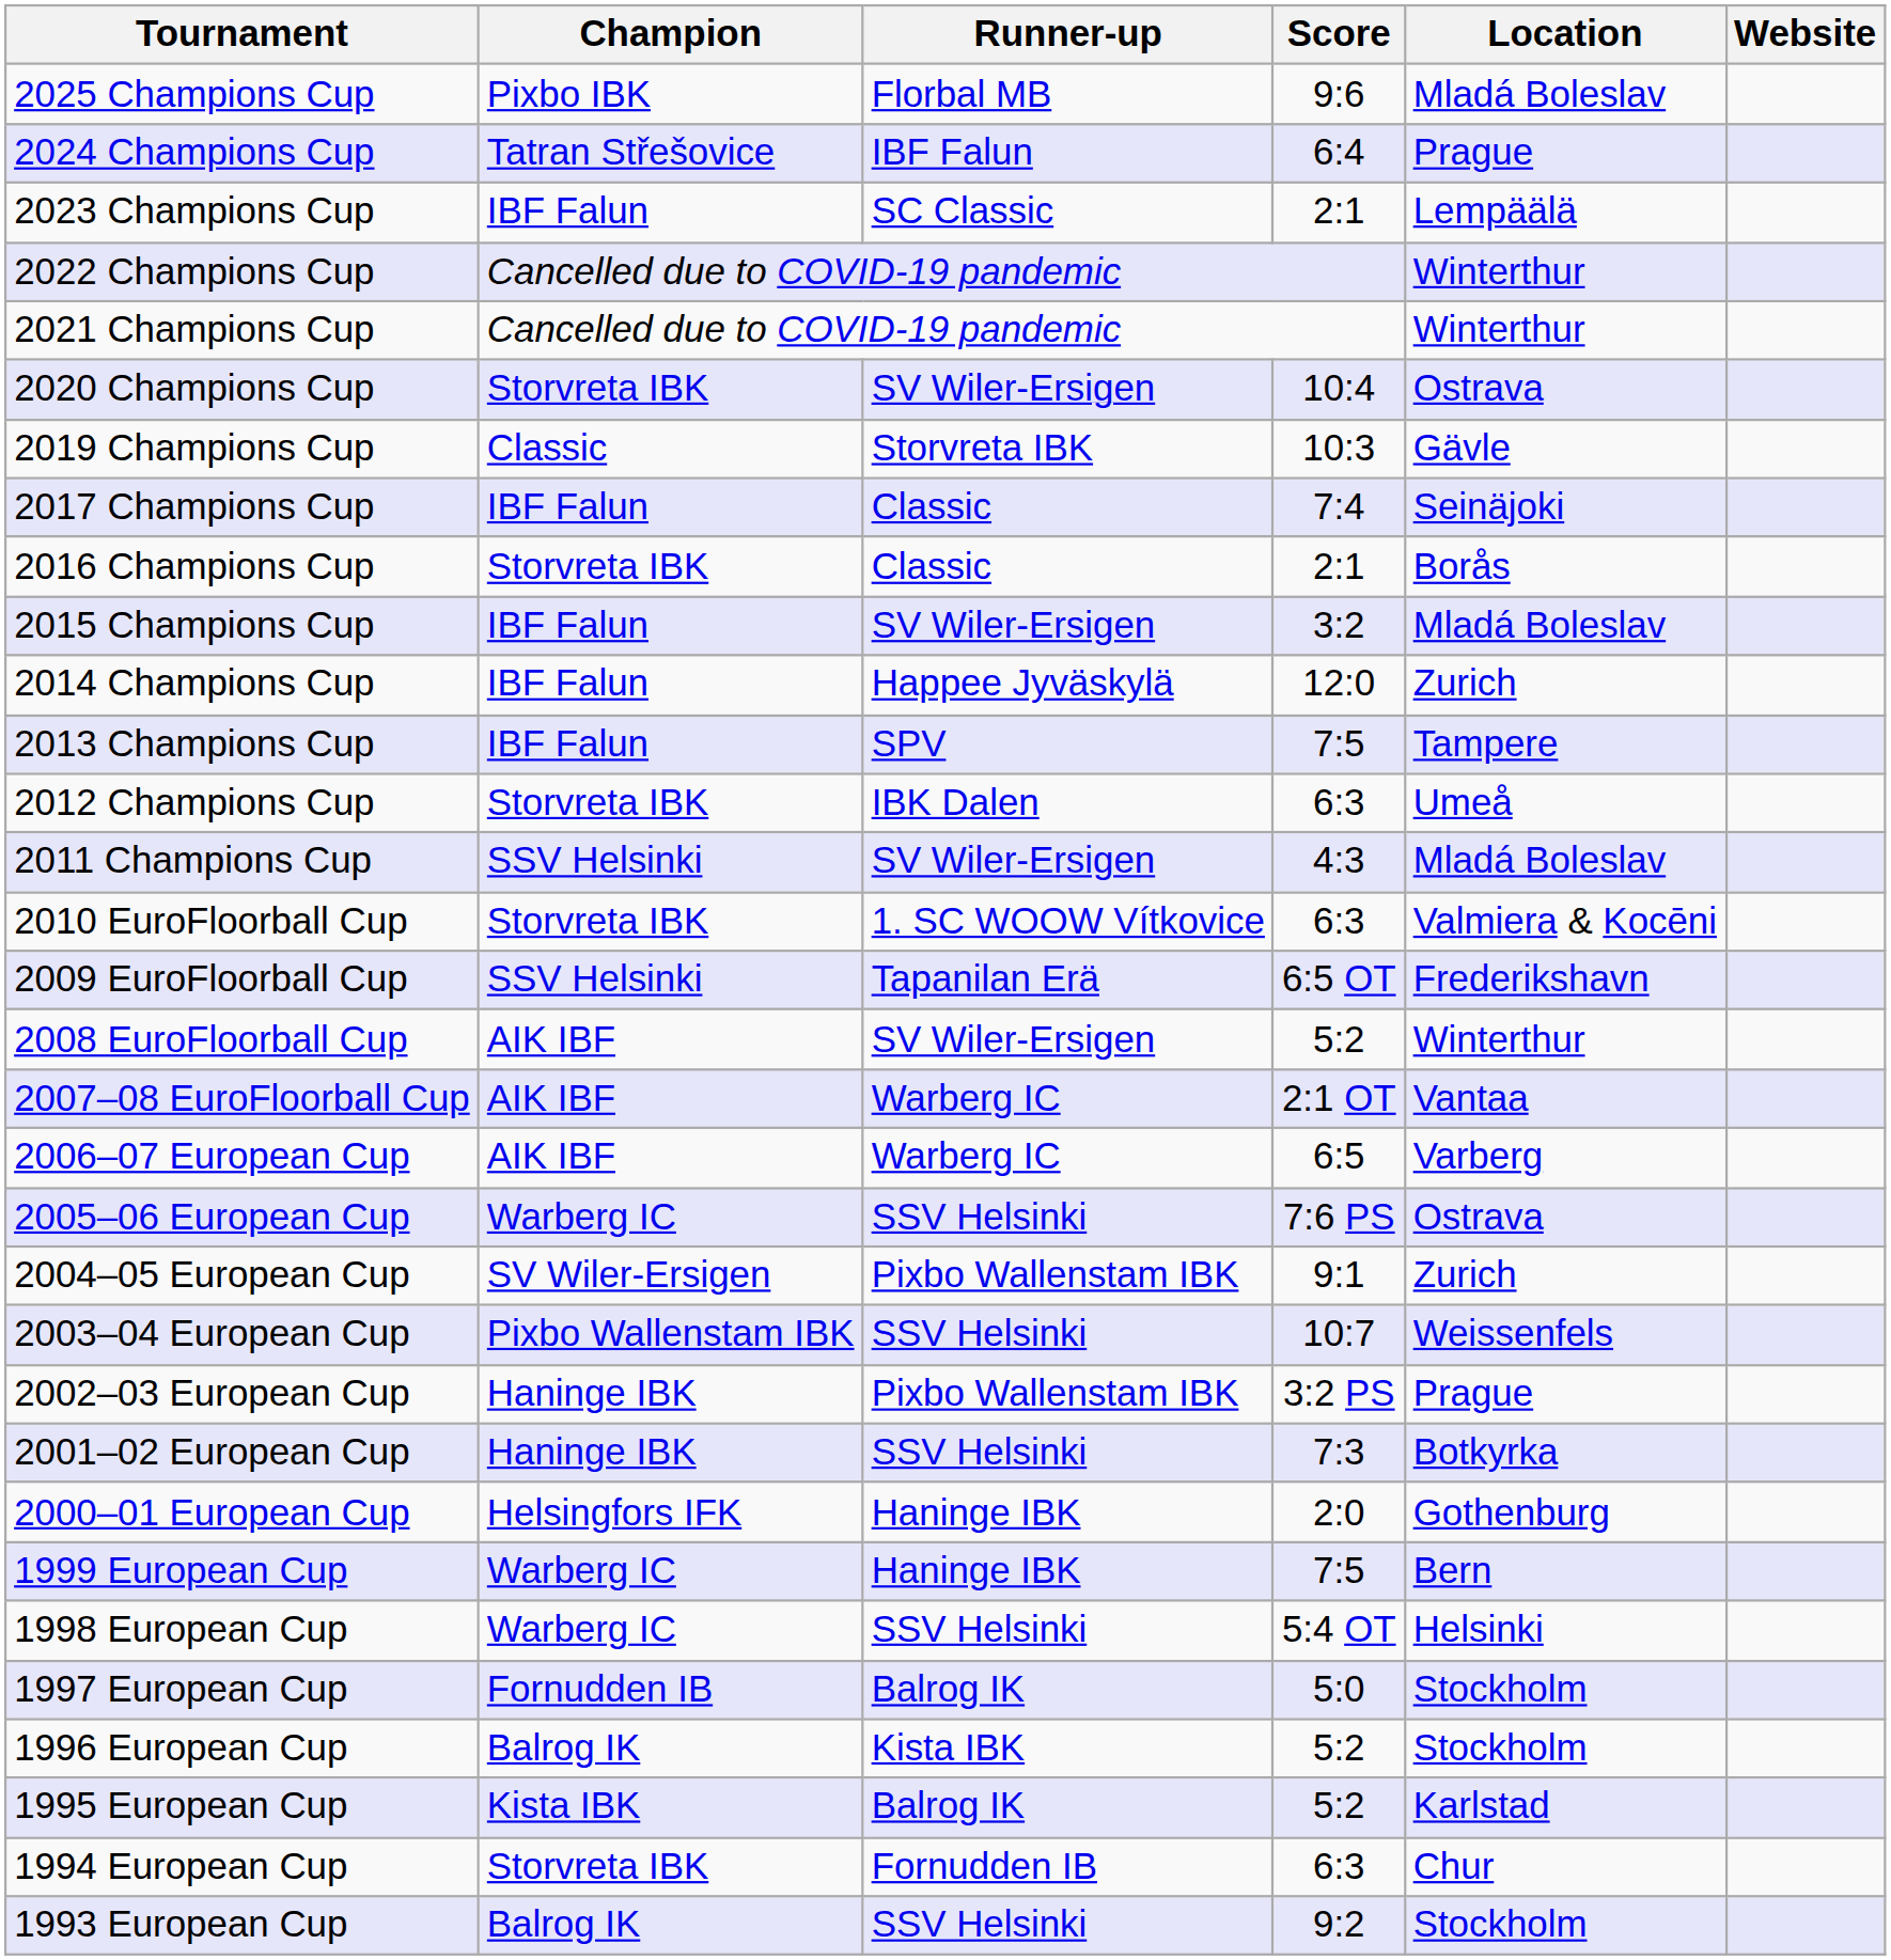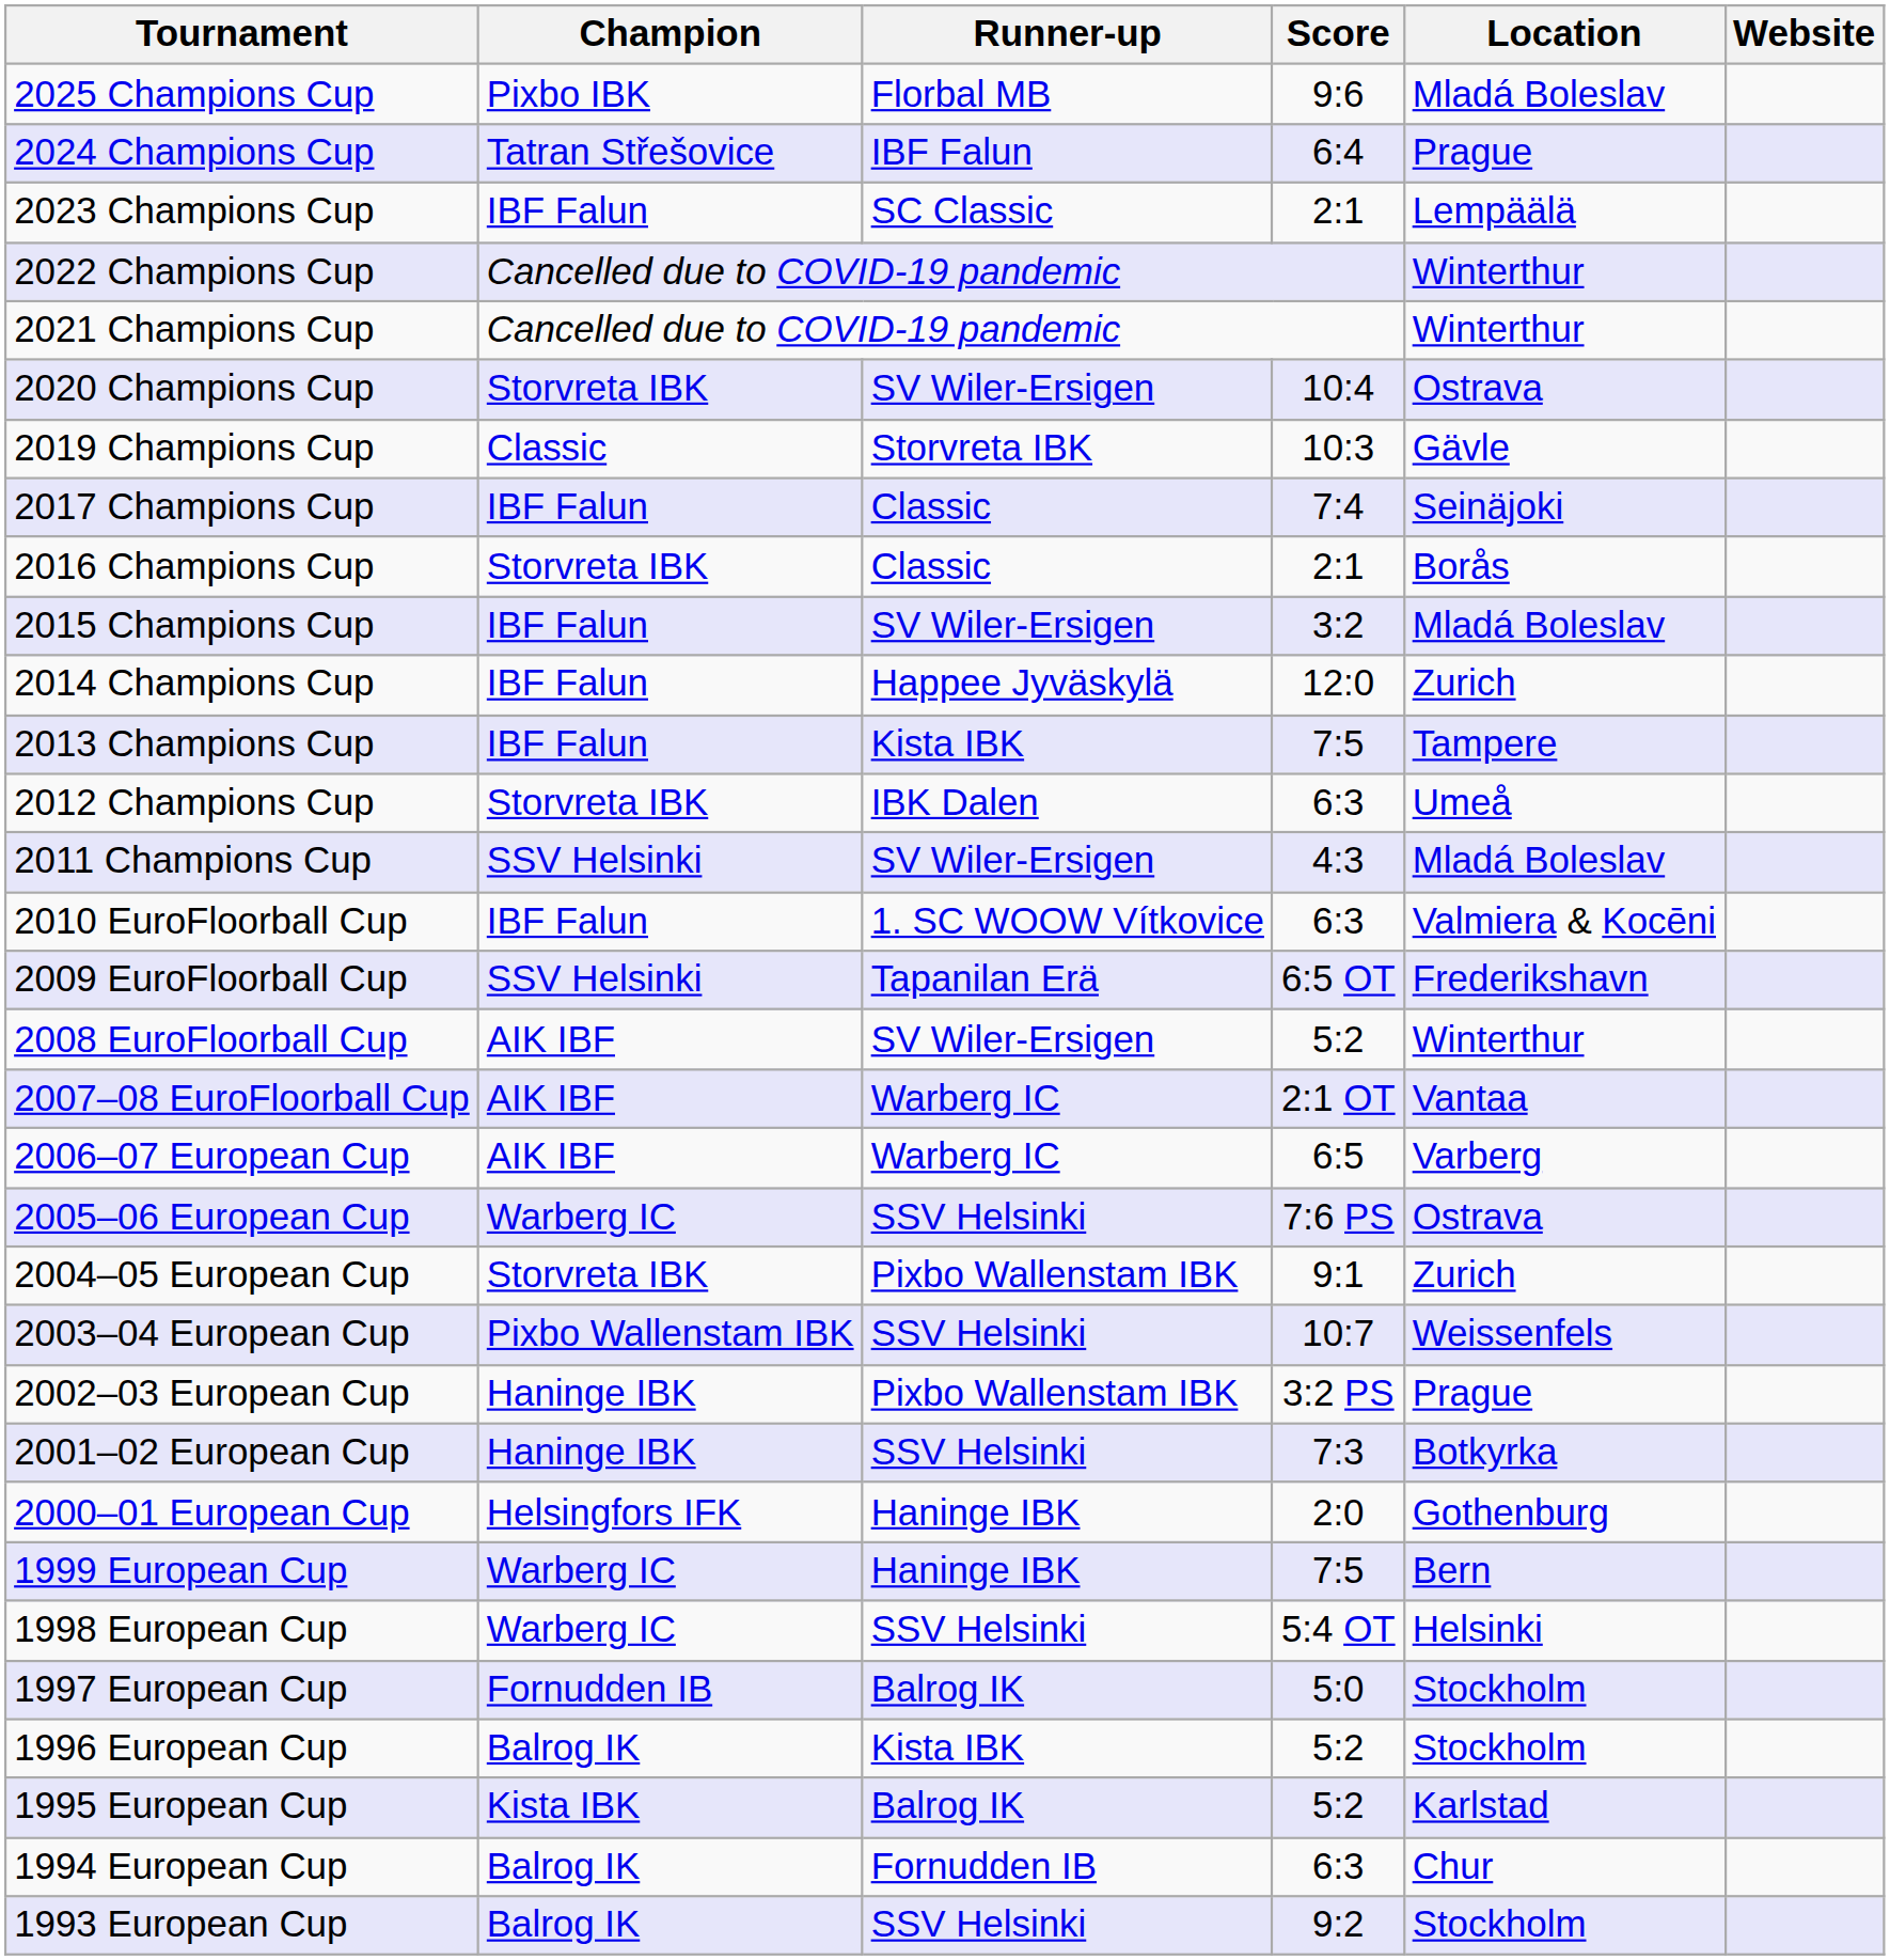 <table class="wikitable sortable">
 <tr>
 <th>Tournament</th>
 <th>Champion</th>
 <th>Runner-up</th>
 <th>Score</th>
 <th>Location</th>
 <th>Website</th>
 </tr>
 <tr>
 <td><a href='#'>2025 Champions Cup</a></td>
 <td> <a href='#'>Pixbo IBK</a></td>
 <td> <a href='#'>Florbal MB</a></td>
 <td align=center>9:6</td>
 <td> <a href='#'>Mladá Boleslav</a></td>
 <td></td>
 </tr>
 <tr bgcolor="E6E6FA">
 <td><a href='#'>2024 Champions Cup</a></td>
 <td> <a href='#'>Tatran Střešovice</a></td>
 <td> <a href='#'>IBF Falun</a></td>
 <td align=center>6:4</td>
 <td> <a href='#'>Prague</a></td>
 <td></td>
 </tr>
 <tr>
 <td>2023 Champions Cup</td>
 <td> <a href='#'>IBF Falun</a></td>
 <td> <a href='#'>SC Classic</a></td>
 <td align=center>2:1</td>
 <td> <a href='#'>Lempäälä</a></td>
 <td></td>
 </tr>
 <tr bgcolor="E6E6FA">
 <td>2022 Champions Cup</td>
 <td colspan=3><em>Cancelled due to <a href='#'>COVID-19 pandemic</a></em></td>
 <td> <a href='#'>Winterthur</a></td>
 <td></td>
 </tr>
 <tr>
 <td>2021 Champions Cup</td>
 <td colspan=3><em>Cancelled due to <a href='#'>COVID-19 pandemic</a></em></td>
 <td> <a href='#'>Winterthur</a></td>
 <td></td>
 </tr>
 <tr bgcolor="E6E6FA">
 <td>2020 Champions Cup</td>
 <td> <a href='#'>Storvreta IBK</a></td>
 <td> <a href='#'>SV Wiler-Ersigen</a></td>
 <td align=center>10:4</td>
 <td> <a href='#'>Ostrava</a></td>
 <td></td>
 </tr>
 <tr>
 <td>2019 Champions Cup</td>
 <td> <a href='#'>Classic</a></td>
 <td> <a href='#'>Storvreta IBK</a></td>
 <td align=center>10:3</td>
 <td> <a href='#'>Gävle</a></td>
 <td></td>
 </tr>
 <tr bgcolor="E6E6FA">
 <td>2017 Champions Cup</td>
 <td> <a href='#'>IBF Falun</a></td>
 <td> <a href='#'>Classic</a></td>
 <td align=center>7:4</td>
 <td> <a href='#'>Seinäjoki</a></td>
 <td></td>
 </tr>
 <tr>
 <td>2016 Champions Cup</td>
 <td> <a href='#'>Storvreta IBK</a></td>
 <td> <a href='#'>Classic</a></td>
 <td align=center>2:1</td>
 <td> <a href='#'>Borås</a></td>
 <td></td>
 </tr>
 <tr bgcolor="E6E6FA">
 <td>2015 Champions Cup</td>
 <td> <a href='#'>IBF Falun</a></td>
 <td> <a href='#'>SV Wiler-Ersigen</a></td>
 <td align=center>3:2</td>
 <td> <a href='#'>Mladá Boleslav</a></td>
 <td></td>
 </tr>
 <tr>
 <td>2014 Champions Cup</td>
 <td> <a href='#'>IBF Falun</a></td>
 <td> <a href='#'>Happee Jyväskylä</a></td>
 <td align=center>12:0</td>
 <td> <a href='#'>Zurich</a></td>
 <td></td>
 </tr>
 <tr bgcolor="E6E6FA">
 <td>2013 Champions Cup</td>
 <td> <a href='#'>IBF Falun</a></td>
-<td> <a href='#'>SPV</a></td>
+<td> <a href='#'>Kista IBK</a></td>
 <td align=center>7:5</td>
 <td> <a href='#'>Tampere</a></td>
 <td></td>
 </tr>
 <tr>
 <td>2012 Champions Cup</td>
 <td> <a href='#'>Storvreta IBK</a></td>
 <td> <a href='#'>IBK Dalen</a></td>
 <td align=center>6:3</td>
 <td> <a href='#'>Umeå</a></td>
 <td></td>
 </tr>
 <tr bgcolor="E6E6FA">
 <td>2011 Champions Cup</td>
 <td> <a href='#'>SSV Helsinki</a></td>
 <td> <a href='#'>SV Wiler-Ersigen</a></td>
 <td align=center>4:3</td>
 <td> <a href='#'>Mladá Boleslav</a></td>
 <td></td>
 </tr>
 <tr>
 <td>2010 EuroFloorball Cup</td>
-<td> <a href='#'>Storvreta IBK</a></td>
+<td> <a href='#'>IBF Falun</a></td>
 <td> <a href='#'>1. SC WOOW Vítkovice</a></td>
 <td align=center>6:3</td>
 <td> <a href='#'>Valmiera</a> & <a href='#'>Kocēni</a></td>
 <td></td>
 </tr>
 <tr bgcolor="E6E6FA">
 <td>2009 EuroFloorball Cup</td>
 <td> <a href='#'>SSV Helsinki</a></td>
 <td> <a href='#'>Tapanilan Erä</a></td>
 <td align=center>6:5 <a href='#'>OT</a></td>
 <td> <a href='#'>Frederikshavn</a></td>
 <td></td>
 </tr>
 <tr>
 <td><a href='#'>2008 EuroFloorball Cup</a></td>
 <td> <a href='#'>AIK IBF</a></td>
 <td> <a href='#'>SV Wiler-Ersigen</a></td>
 <td align=center>5:2</td>
 <td> <a href='#'>Winterthur</a></td>
 <td></td>
 </tr>
 <tr bgcolor="E6E6FA">
 <td><a href='#'>2007–08 EuroFloorball Cup</a></td>
 <td> <a href='#'>AIK IBF</a></td>
 <td> <a href='#'>Warberg IC</a></td>
 <td align=center>2:1 <a href='#'>OT</a></td>
 <td> <a href='#'>Vantaa</a></td>
 <td></td>
 </tr>
 <tr>
 <td><a href='#'>2006–07 European Cup</a></td>
 <td> <a href='#'>AIK IBF</a></td>
 <td> <a href='#'>Warberg IC</a></td>
 <td align=center>6:5</td>
 <td> <a href='#'>Varberg</a></td>
 <td></td>
 </tr>
 <tr bgcolor="E6E6FA">
 <td><a href='#'>2005–06 European Cup</a></td>
 <td> <a href='#'>Warberg IC</a></td>
 <td> <a href='#'>SSV Helsinki</a></td>
 <td align=center>7:6 <a href='#'>PS</a></td>
 <td> <a href='#'>Ostrava</a></td>
 <td></td>
 </tr>
 <tr>
 <td>2004–05 European Cup</td>
-<td> <a href='#'>SV Wiler-Ersigen</a></td>
+<td> <a href='#'>Storvreta IBK</a></td>
 <td> <a href='#'>Pixbo Wallenstam IBK</a></td>
 <td align=center>9:1</td>
 <td> <a href='#'>Zurich</a></td>
 <td></td>
 </tr>
 <tr bgcolor="E6E6FA">
 <td>2003–04 European Cup</td>
 <td> <a href='#'>Pixbo Wallenstam IBK</a></td>
 <td> <a href='#'>SSV Helsinki</a></td>
 <td align=center>10:7</td>
 <td> <a href='#'>Weissenfels</a></td>
 <td></td>
 </tr>
 <tr>
 <td>2002–03 European Cup</td>
 <td> <a href='#'>Haninge IBK</a></td>
 <td> <a href='#'>Pixbo Wallenstam IBK</a></td>
 <td align=center>3:2 <a href='#'>PS</a></td>
 <td> <a href='#'>Prague</a></td>
 <td></td>
 </tr>
 <tr bgcolor="E6E6FA">
 <td>2001–02 European Cup</td>
 <td> <a href='#'>Haninge IBK</a></td>
 <td> <a href='#'>SSV Helsinki</a></td>
 <td align=center>7:3</td>
 <td> <a href='#'>Botkyrka</a></td>
 <td></td>
 </tr>
 <tr>
 <td><a href='#'>2000–01 European Cup</a></td>
 <td> <a href='#'>Helsingfors IFK</a></td>
 <td> <a href='#'>Haninge IBK</a></td>
 <td align=center>2:0</td>
 <td> <a href='#'>Gothenburg</a></td>
 <td></td>
 </tr>
 <tr bgcolor="E6E6FA">
 <td><a href='#'>1999 European Cup</a></td>
 <td> <a href='#'>Warberg IC</a></td>
 <td> <a href='#'>Haninge IBK</a></td>
 <td align=center>7:5</td>
 <td> <a href='#'>Bern</a></td>
 <td></td>
 </tr>
 <tr>
 <td>1998 European Cup</td>
 <td> <a href='#'>Warberg IC</a></td>
 <td> <a href='#'>SSV Helsinki</a></td>
 <td align=center>5:4 <a href='#'>OT</a></td>
 <td> <a href='#'>Helsinki</a></td>
 <td></td>
 </tr>
 <tr bgcolor="E6E6FA">
 <td>1997 European Cup</td>
 <td> <a href='#'>Fornudden IB</a></td>
 <td> <a href='#'>Balrog IK</a></td>
 <td align=center>5:0</td>
 <td> <a href='#'>Stockholm</a></td>
 <td></td>
 </tr>
 <tr>
 <td>1996 European Cup</td>
 <td> <a href='#'>Balrog IK</a></td>
 <td> <a href='#'>Kista IBK</a></td>
 <td align=center>5:2</td>
 <td> <a href='#'>Stockholm</a></td>
 <td></td>
 </tr>
 <tr bgcolor="E6E6FA">
 <td>1995 European Cup</td>
 <td> <a href='#'>Kista IBK</a></td>
 <td> <a href='#'>Balrog IK</a></td>
 <td align=center>5:2</td>
 <td> <a href='#'>Karlstad</a></td>
 <td></td>
 </tr>
 <tr>
 <td>1994 European Cup</td>
-<td> <a href='#'>Storvreta IBK</a></td>
+<td> <a href='#'>Balrog IK</a></td>
 <td> <a href='#'>Fornudden IB</a></td>
 <td align=center>6:3</td>
 <td> <a href='#'>Chur</a></td>
 <td></td>
 </tr>
 <tr bgcolor="E6E6FA">
 <td>1993 European Cup</td>
 <td> <a href='#'>Balrog IK</a></td>
 <td> <a href='#'>SSV Helsinki</a></td>
 <td align=center>9:2</td>
 <td> <a href='#'>Stockholm</a></td>
 <td></td>
 </tr>
 </table>
